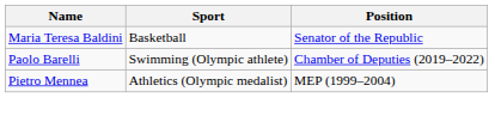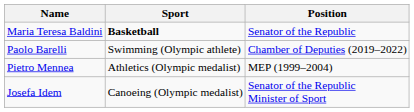 <table class="wikitable sortable">
 <tr>
 <th>Name</th>
 <th>Sport</th>
 <th>Position</th>
 </tr>
 <tr>
 <td><a href='#'>Maria Teresa Baldini</a></td>
-<td>Basketball</td>
+<td><strong>Basketball</strong></td>
 <td><a href='#'>Senator of the Republic</a></td>
 </tr>
 <tr>
 <td data-sort-value="Barelli,Paolo"><a href='#'>Paolo Barelli</a></td>
 <td>Swimming (Olympic athlete)</td>
 <td><a href='#'>Chamber of Deputies</a> (2019–2022)</td>
 </tr>
 <tr>
 <td data-sort-value="Mennea,Pietro"><a href='#'>Pietro Mennea</a></td>
 <td>Athletics (Olympic medalist)</td>
 <td>MEP (1999–2004)</td>
 </tr>
+<tr>
+<td data-sort-value="Idem,Josefa"><a href='#'>Josefa Idem</a></td>
+<td>Canoeing (Olympic medalist)</td>
+<td><a href='#'>Senator of the Republic</a><br><a href='#'>Minister of Sport</a></td>
+</tr>
 </table>
